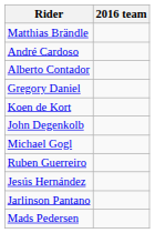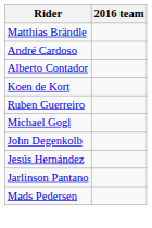 <table class="wikitable">
 <tr>
 <th>Rider</th>
 <th>2016 team</th>
 </tr>
 <tr>
 <td><a href='#'>Matthias Brändle</a></td>
 <td></td>
 </tr>
 <tr>
 <td><a href='#'>André Cardoso</a></td>
 <td></td>
 </tr>
 <tr>
 <td><a href='#'>Alberto Contador</a></td>
 <td></td>
 </tr>
 <tr>
-<td><a href='#'>Gregory Daniel</a></td>
-<td></td>
-</tr>
-<tr>
 <td><a href='#'>Koen de Kort</a></td>
 <td></td>
 </tr>
 <tr>
-<td><a href='#'>John Degenkolb</a></td>
+<td><a href='#'>Ruben Guerreiro</a></td>
 <td></td>
 </tr>
 <tr>
 <td><a href='#'>Michael Gogl</a></td>
 <td></td>
 </tr>
 <tr>
-<td><a href='#'>Ruben Guerreiro</a></td>
+<td><a href='#'>John Degenkolb</a></td>
 <td></td>
 </tr>
 <tr>
 <td><a href='#'>Jesús Hernández</a></td>
 <td></td>
 </tr>
 <tr>
 <td><a href='#'>Jarlinson Pantano</a></td>
 <td></td>
 </tr>
 <tr>
 <td><a href='#'>Mads Pedersen</a></td>
 <td></td>
 </tr>
 </table>
